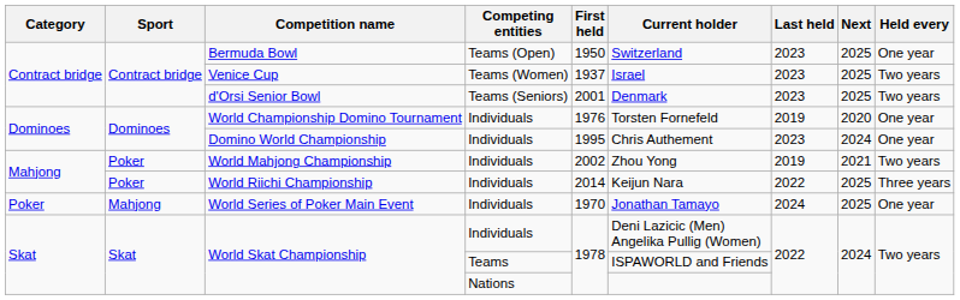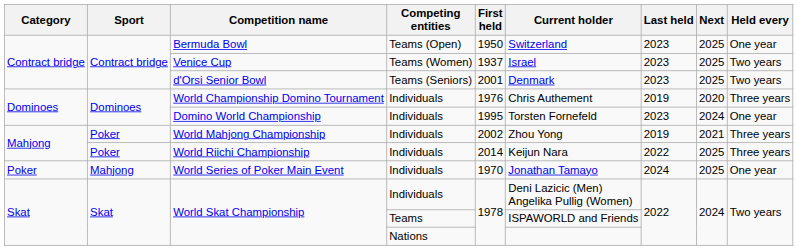 <table style="font-size:90%;" class="wikitable sortable">
 <tr>
 <th>Category</th>
 <th>Sport</th>
 <th>Competition name</th>
 <th>Competing <br> entities</th>
 <th>First <br> held</th>
 <th>Current holder</th>
 <th>Last held</th>
 <th>Next</th>
 <th>Held every</th>
 </tr>
 <tr>
 <td rowspan="3"><a href='#'>Contract bridge</a></td>
 <td rowspan="3"><a href='#'>Contract bridge</a></td>
 <td><a href='#'>Bermuda Bowl</a></td>
 <td>Teams (Open)</td>
 <td>1950</td>
 <td> <a href='#'>Switzerland</a></td>
 <td>2023</td>
 <td>2025</td>
 <td>One year</td>
 </tr>
 <tr>
 <td><a href='#'>Venice Cup</a></td>
 <td>Teams (Women)</td>
 <td>1937</td>
 <td> <a href='#'>Israel</a></td>
 <td>2023</td>
 <td>2025</td>
 <td>Two years</td>
 </tr>
 <tr>
 <td><a href='#'>d'Orsi Senior Bowl</a></td>
 <td>Teams (Seniors)</td>
 <td>2001</td>
 <td> <a href='#'>Denmark</a></td>
 <td>2023</td>
 <td>2025</td>
 <td>Two years</td>
 </tr>
 <tr>
 <td rowspan="2"><a href='#'>Dominoes</a></td>
 <td rowspan="2"><a href='#'>Dominoes</a></td>
 <td><a href='#'>World Championship Domino Tournament</a></td>
 <td>Individuals</td>
 <td>1976</td>
-<td> Torsten Fornefeld</td>
+<td> Chris Authement</td>
 <td>2019</td>
 <td>2020</td>
-<td>One year</td>
+<td>Three years</td>
 </tr>
 <tr>
 <td><a href='#'>Domino World Championship</a></td>
 <td>Individuals</td>
 <td>1995</td>
-<td> Chris Authement</td>
+<td> Torsten Fornefeld</td>
 <td>2023</td>
 <td>2024</td>
 <td>One year</td>
 </tr>
 <tr>
 <td rowspan="2"><a href='#'>Mahjong</a></td>
 <td><a href='#'>Poker</a></td>
 <td><a href='#'>World Mahjong Championship</a></td>
 <td>Individuals</td>
 <td>2002</td>
 <td> Zhou Yong</td>
 <td>2019</td>
 <td>2021</td>
-<td>Two years</td>
+<td>Three years</td>
 </tr>
 <tr>
 <td><a href='#'>Poker</a></td>
 <td><a href='#'>World Riichi Championship</a></td>
 <td>Individuals</td>
 <td>2014</td>
 <td> Keijun Nara</td>
 <td>2022</td>
 <td>2025</td>
 <td>Three years</td>
 </tr>
 <tr>
 <td><a href='#'>Poker</a></td>
 <td><a href='#'>Mahjong</a></td>
 <td><a href='#'>World Series of Poker Main Event</a></td>
 <td>Individuals</td>
 <td>1970</td>
 <td> <a href='#'>Jonathan Tamayo</a></td>
 <td>2024</td>
 <td>2025</td>
 <td>One year</td>
 </tr>
 <tr>
 <td rowspan="3"><a href='#'>Skat</a></td>
 <td rowspan="3"><a href='#'>Skat</a></td>
 <td rowspan="3"><a href='#'>World Skat Championship</a></td>
 <td>Individuals</td>
 <td rowspan="3">1978</td>
 <td> Deni Lazicic (Men)<br> Angelika Pullig (Women)</td>
 <td rowspan="3">2022</td>
 <td rowspan="3">2024</td>
 <td rowspan="3">Two years</td>
 </tr>
 <tr>
 <td>Teams</td>
 <td> ISPAWORLD and Friends</td>
 </tr>
 <tr>
 <td>Nations</td>
 <td></td>
 </tr>
 </table>
